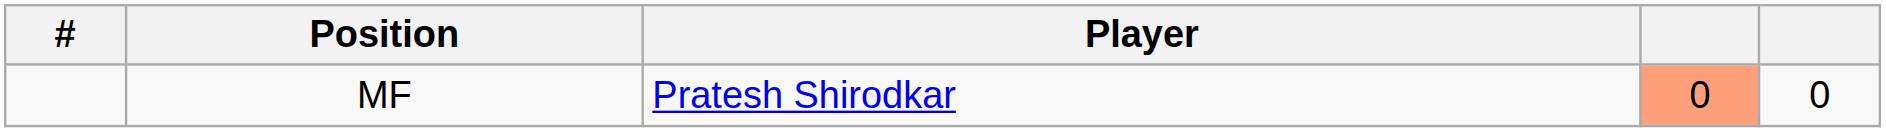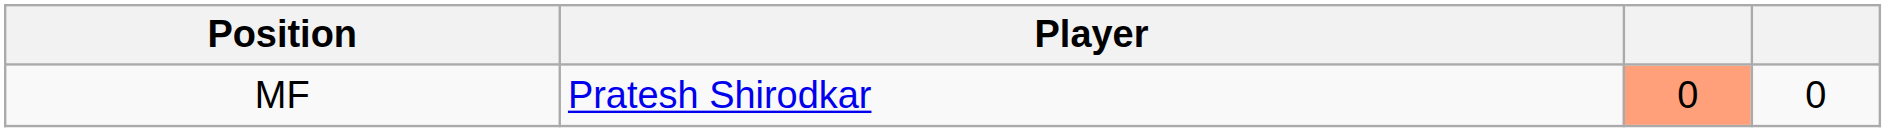 <table class="wikitable sortable" style="width:50%; text-align:center;">
 <tr>
-<th>#</th>
 <th>Position</th>
 <th>Player</th>
 <th></th>
 <th></th>
 </tr>
 <tr>
-<td></td>
 <td>MF</td>
 <td align="left"> <a href='#'>Pratesh Shirodkar</a></td>
 <td style="background: lightsalmon;">0</td>
 <td>0</td>
 </tr>
 </table>
